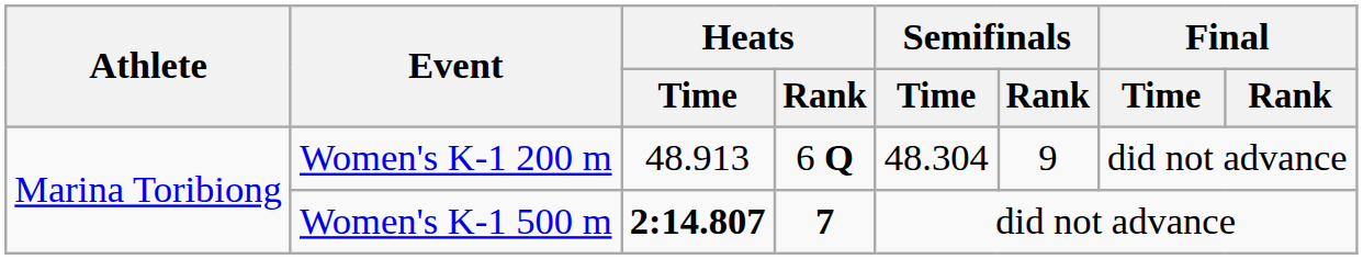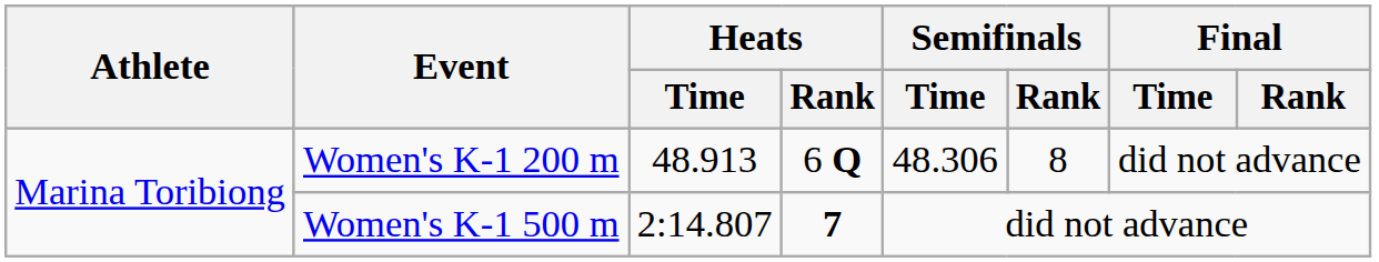 <table class=wikitable style="font-size:90%">
 <tr>
 <th rowspan="2">Athlete</th>
 <th rowspan="2">Event</th>
 <th colspan=2>Heats</th>
 <th colspan=2>Semifinals</th>
 <th colspan=2>Final</th>
 </tr>
 <tr style="font-size:95%">
 <th>Time</th>
 <th>Rank</th>
 <th>Time</th>
 <th>Rank</th>
 <th>Time</th>
 <th>Rank</th>
 </tr>
 <tr align=center>
 <td align=left rowspan=2><a href='#'>Marina Toribiong</a></td>
 <td align=left><a href='#'>Women's K-1 200 m</a></td>
 <td>48.913</td>
 <td>6 <strong>Q</strong></td>
-<td>48.304</td>
-<td>9</td>
+<td>48.306</td>
+<td>8</td>
 <td colspan=2>did not advance</td>
 </tr>
 <tr align=center>
 <td align=left><a href='#'>Women's K-1 500 m</a></td>
-<td><strong>2:14.807</strong></td>
+<td>2:14.807</td>
 <td><strong>7</strong></td>
 <td colspan=4>did not advance</td>
 </tr>
 </table>
